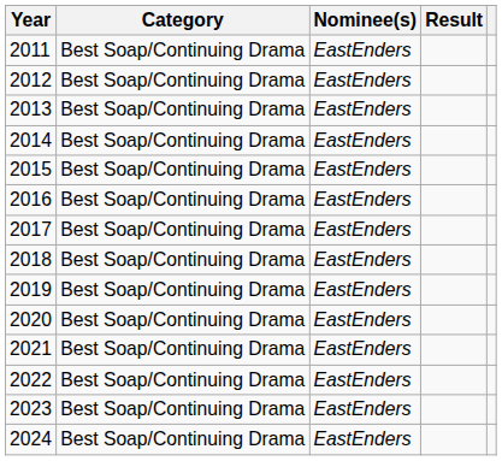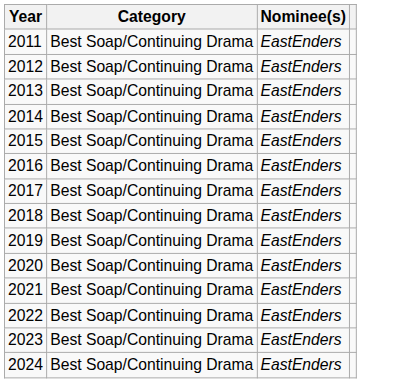 <table class="wikitable">
 <tr>
 <th>Year</th>
 <th>Category</th>
 <th>Nominee(s)</th>
-<th>Result</th>
 <th></th>
 </tr>
 <tr>
 <td>2011</td>
 <td>Best Soap/Continuing Drama</td>
 <td><em>EastEnders</em></td>
-<td></td>
 <td align="center"></td>
 </tr>
 <tr>
 <td>2012</td>
 <td>Best Soap/Continuing Drama</td>
 <td><em>EastEnders</em></td>
-<td></td>
 <td align="center"></td>
 </tr>
 <tr>
 <td>2013</td>
 <td>Best Soap/Continuing Drama</td>
 <td><em>EastEnders</em></td>
-<td></td>
 <td align="center"></td>
 </tr>
 <tr>
 <td>2014</td>
 <td>Best Soap/Continuing Drama</td>
 <td><em>EastEnders</em></td>
-<td></td>
 <td align="center"></td>
 </tr>
 <tr>
 <td>2015</td>
 <td>Best Soap/Continuing Drama</td>
 <td><em>EastEnders</em></td>
-<td></td>
 <td align="center"></td>
 </tr>
 <tr>
 <td>2016</td>
 <td>Best Soap/Continuing Drama</td>
 <td><em>EastEnders</em></td>
-<td></td>
 <td align="center"></td>
 </tr>
 <tr>
 <td>2017</td>
 <td>Best Soap/Continuing Drama</td>
 <td><em>EastEnders</em></td>
-<td></td>
 <td align="center"></td>
 </tr>
 <tr>
 <td>2018</td>
 <td>Best Soap/Continuing Drama</td>
 <td><em>EastEnders</em></td>
-<td></td>
 <td align="center"></td>
 </tr>
 <tr>
 <td>2019</td>
 <td>Best Soap/Continuing Drama</td>
 <td><em>EastEnders</em></td>
-<td></td>
 <td align="center"></td>
 </tr>
 <tr>
 <td>2020</td>
 <td>Best Soap/Continuing Drama</td>
 <td><em>EastEnders</em></td>
-<td></td>
 <td align="center"></td>
 </tr>
 <tr>
 <td>2021</td>
 <td>Best Soap/Continuing Drama</td>
 <td><em>EastEnders</em></td>
-<td></td>
 <td align="center"></td>
 </tr>
 <tr>
 <td>2022</td>
 <td>Best Soap/Continuing Drama</td>
 <td><em>EastEnders</em></td>
-<td></td>
 <td align="center"></td>
 </tr>
 <tr>
 <td>2023</td>
 <td>Best Soap/Continuing Drama</td>
 <td><em>EastEnders</em></td>
-<td></td>
 <td align="center"></td>
 </tr>
 <tr>
 <td>2024</td>
 <td>Best Soap/Continuing Drama</td>
 <td><em>EastEnders</em></td>
 <td></td>
-<td></td>
 </tr>
 </table>
